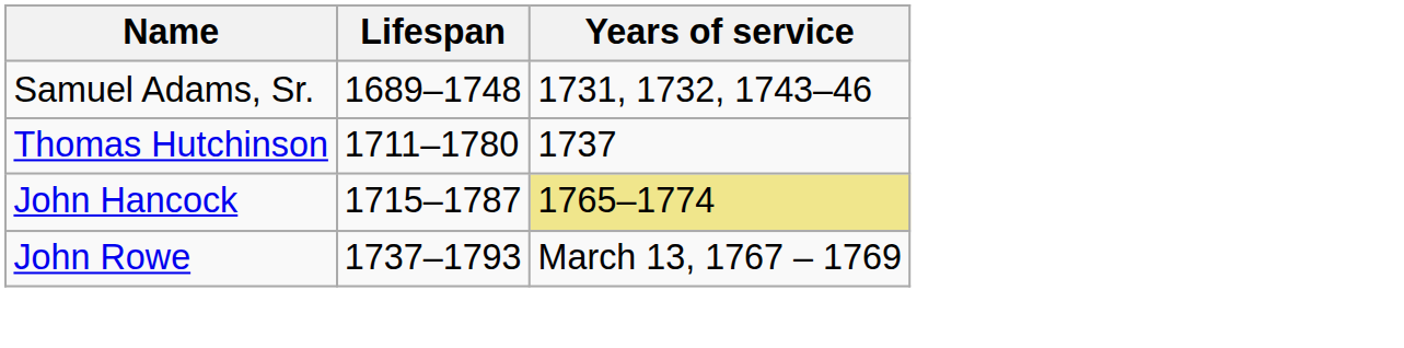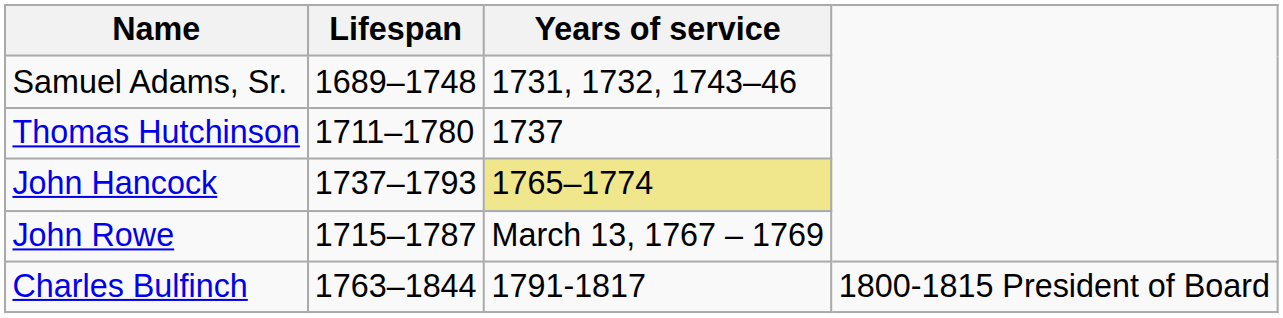 <table class="wikitable">
 <tr>
 <th>Name</th>
 <th>Lifespan</th>
 <th>Years of service</th>
 </tr>
 <tr>
 <td>Samuel Adams, Sr.</td>
 <td>1689–1748</td>
 <td>1731, 1732, 1743–46</td>
 </tr>
 <tr>
 <td><a href='#'>Thomas Hutchinson</a></td>
 <td>1711–1780</td>
 <td>1737</td>
 </tr>
 <tr>
 <td><a href='#'>John Hancock</a></td>
-<td>1715–1787</td>
+<td>1737–1793</td>
 <td style="background: khaki;">1765–1774</td>
 </tr>
 <tr>
 <td><a href='#'>John Rowe</a></td>
-<td>1737–1793</td>
+<td>1715–1787</td>
 <td>March 13, 1767 – 1769</td>
 </tr>
+<tr>
+<td><a href='#'>Charles Bulfinch</a></td>
+<td>1763–1844</td>
+<td>1791-1817</td>
+<td>1800-1815 President of Board</td>
+</tr>
 </table>
